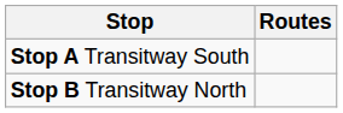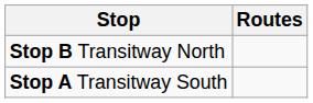 <table class="wikitable">
 <tr>
 <th>Stop</th>
 <th>Routes</th>
 </tr>
 <tr>
+<td><strong>Stop B</strong> Transitway North</td>
+<td>             </td>
+</tr>
+<tr>
 <td><strong>Stop A</strong> Transitway South</td>
 <td>            </td>
 </tr>
-<tr>
-<td><strong>Stop B</strong> Transitway North</td>
-<td>             </td>
-</tr>
 </table>
